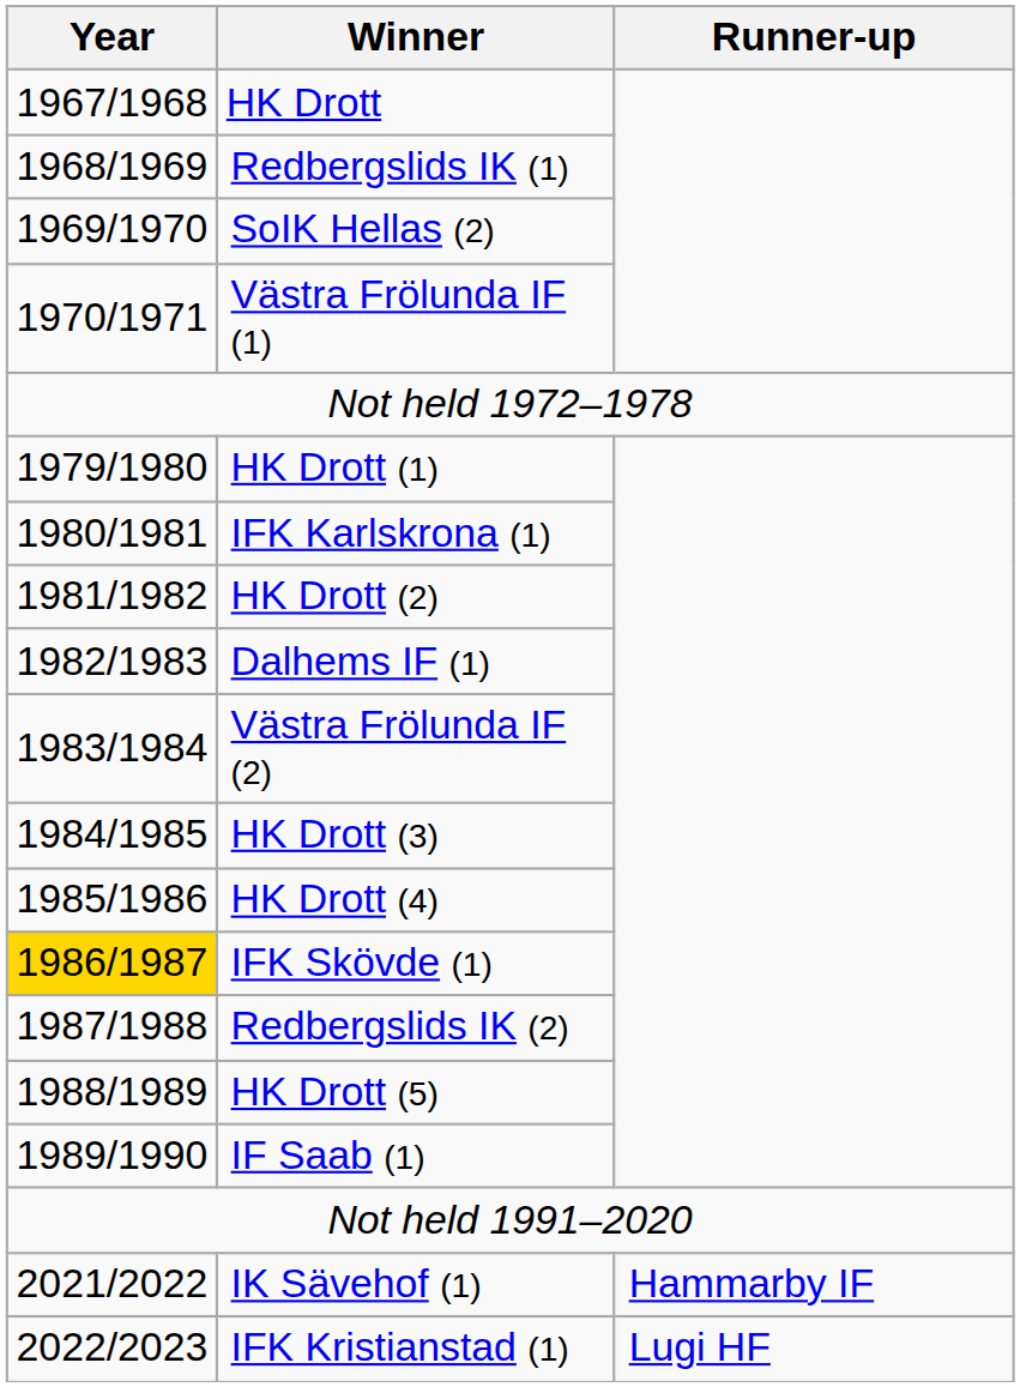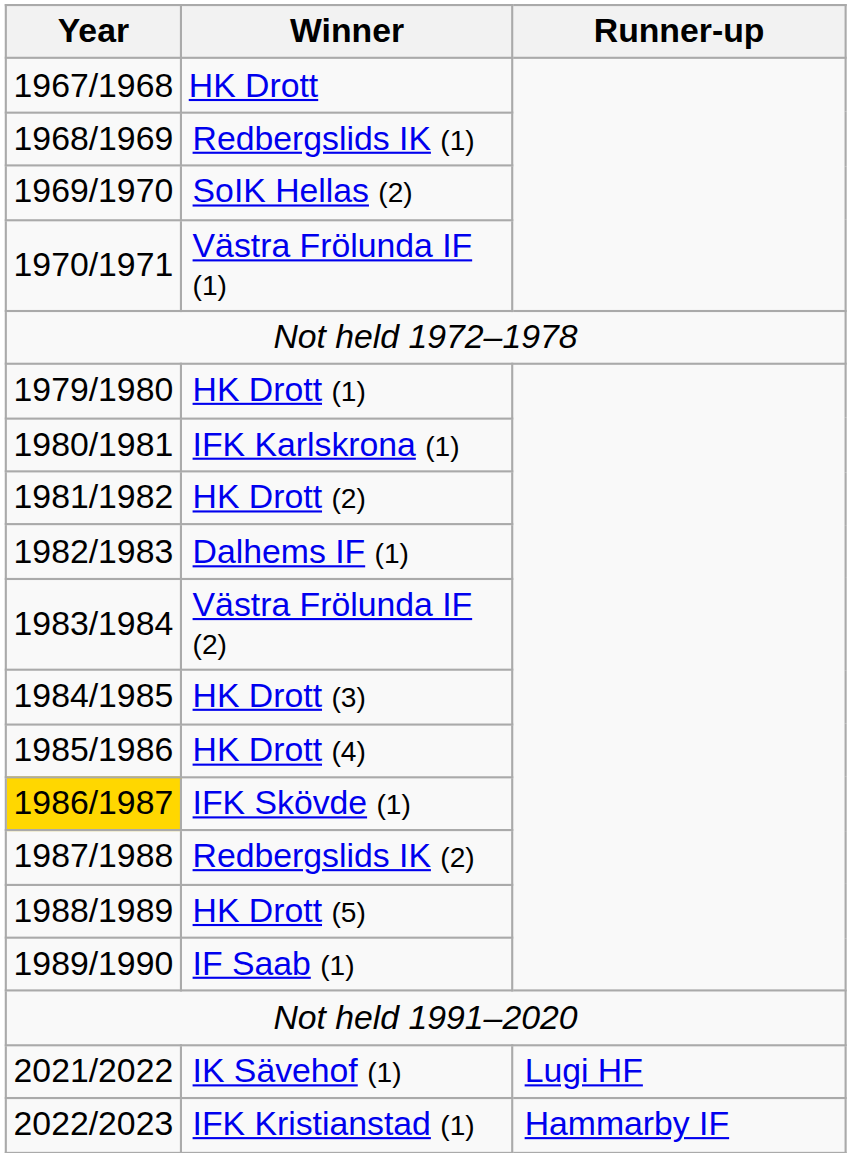 <table class="wikitable" style="margin-left:1em;">
 <tr>
 <th style="width:70px;">Year</th>
 <th style="width:150px;">Winner</th>
 <th style="width:150px;">Runner-up</th>
 </tr>
 <tr>
 <td>1967/1968</td>
 <td><a href='#'>HK Drott</a></td>
 </tr>
 <tr>
 <td style="text-align:center;">1968/1969</td>
 <td style="padding-left:5px;"><a href='#'>Redbergslids IK</a> <small>(1)</small></td>
 </tr>
 <tr>
 <td style="text-align:center;">1969/1970</td>
 <td style="padding-left:5px;"><a href='#'>SoIK Hellas</a> <small>(2)</small></td>
 </tr>
 <tr>
 <td style="text-align:center;">1970/1971</td>
 <td style="padding-left:5px;"><a href='#'>Västra Frölunda IF</a> <small>(1)</small></td>
 </tr>
 <tr>
 <td colspan="3" style="text-align:center;"><em>Not held 1972–1978</em></td>
 </tr>
 <tr>
 <td style="text-align:center;">1979/1980</td>
 <td style="padding-left:5px;"><a href='#'>HK Drott</a> <small>(1)</small></td>
 </tr>
 <tr>
 <td style="text-align:center;">1980/1981</td>
 <td style="padding-left:5px;"><a href='#'>IFK Karlskrona</a> <small>(1)</small></td>
 </tr>
 <tr>
 <td style="text-align:center;">1981/1982</td>
 <td style="padding-left:5px;"><a href='#'>HK Drott</a> <small>(2)</small></td>
 </tr>
 <tr>
 <td style="text-align:center;">1982/1983</td>
 <td style="padding-left:5px;"><a href='#'>Dalhems IF</a> <small>(1)</small></td>
 </tr>
 <tr>
 <td style="text-align:center;">1983/1984</td>
 <td style="padding-left:5px;"><a href='#'>Västra Frölunda IF</a> <small>(2)</small></td>
 </tr>
 <tr>
 <td style="text-align:center;">1984/1985</td>
 <td style="padding-left:5px;"><a href='#'>HK Drott</a> <small>(3)</small></td>
 </tr>
 <tr>
 <td style="text-align:center;">1985/1986</td>
 <td style="padding-left:5px;"><a href='#'>HK Drott</a> <small>(4)</small></td>
 </tr>
 <tr>
 <td style="background: gold; text-align:center;">1986/1987</td>
 <td style="padding-left:5px;"><a href='#'>IFK Skövde</a> <small>(1)</small></td>
 </tr>
 <tr>
 <td style="text-align:center;">1987/1988</td>
 <td style="padding-left:5px;"><a href='#'>Redbergslids IK</a> <small>(2)</small></td>
 </tr>
 <tr>
 <td style="text-align:center;">1988/1989</td>
 <td style="padding-left:5px;"><a href='#'>HK Drott</a> <small>(5)</small></td>
 </tr>
 <tr>
 <td style="text-align:center;">1989/1990</td>
 <td style="padding-left:5px;"><a href='#'>IF Saab</a> <small>(1)</small></td>
 </tr>
 <tr>
 <td colspan="3" style="text-align:center;"><em>Not held 1991–2020</em></td>
 </tr>
 <tr>
 <td style="text-align:center;">2021/2022</td>
 <td style="padding-left:5px;"><a href='#'>IK Sävehof</a> <small>(1)</small></td>
-<td style="padding-left:5px;"><a href='#'>Hammarby IF</a></td>
+<td style="padding-left:5px;"><a href='#'>Lugi HF</a></td>
 </tr>
 <tr>
 <td style="text-align:center;">2022/2023</td>
 <td style="padding-left:5px;"><a href='#'>IFK Kristianstad</a> <small>(1)</small></td>
-<td style="padding-left:5px;"><a href='#'>Lugi HF</a></td>
+<td style="padding-left:5px;"><a href='#'>Hammarby IF</a></td>
 </tr>
 </table>
